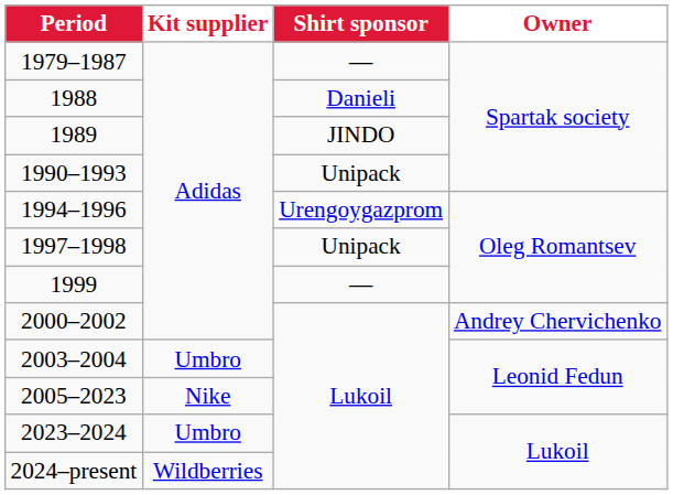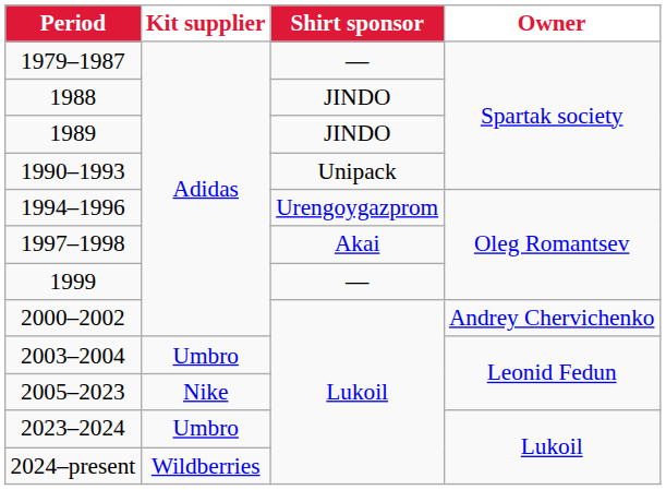 <table class="wikitable" style="text-align: center">
 <tr>
 <th style="color:#fff; background:#e01837;">Period</th>
 <th style="color:#e01837; background:#ffffff;">Kit supplier</th>
 <th style="color:#fff; background:#e01837;">Shirt sponsor</th>
 <th style="color:#e01837; background:#ffffff;">Owner</th>
 </tr>
 <tr>
 <td>1979–1987</td>
 <td rowspan=8><a href='#'>Adidas</a></td>
 <td>—</td>
 <td rowspan=4><a href='#'>Spartak society</a></td>
 </tr>
 <tr>
 <td>1988</td>
-<td><a href='#'>Danieli</a></td>
+<td>JINDO</td>
 </tr>
 <tr>
 <td>1989</td>
 <td>JINDO</td>
 </tr>
 <tr>
 <td>1990–1993</td>
 <td>Unipack</td>
 </tr>
 <tr>
 <td>1994–1996</td>
 <td><a href='#'>Urengoygazprom</a></td>
 <td rowspan=3><a href='#'>Oleg Romantsev</a></td>
 </tr>
 <tr>
 <td>1997–1998</td>
-<td>Unipack</td>
+<td><a href='#'>Akai</a></td>
 </tr>
 <tr>
 <td>1999</td>
 <td>—</td>
 </tr>
 <tr>
 <td>2000–2002</td>
 <td rowspan=5><a href='#'>Lukoil</a></td>
 <td><a href='#'>Andrey Chervichenko</a></td>
 </tr>
 <tr>
 <td>2003–2004</td>
 <td><a href='#'>Umbro</a></td>
 <td rowspan=2><a href='#'>Leonid Fedun</a></td>
 </tr>
 <tr>
 <td>2005–2023</td>
 <td><a href='#'>Nike</a></td>
 </tr>
 <tr>
 <td>2023–2024</td>
 <td><a href='#'>Umbro</a></td>
 <td rowspan=4><a href='#'>Lukoil</a></td>
 </tr>
 <tr>
 <td>2024–present</td>
 <td><a href='#'>Wildberries</a></td>
 </tr>
 </table>
